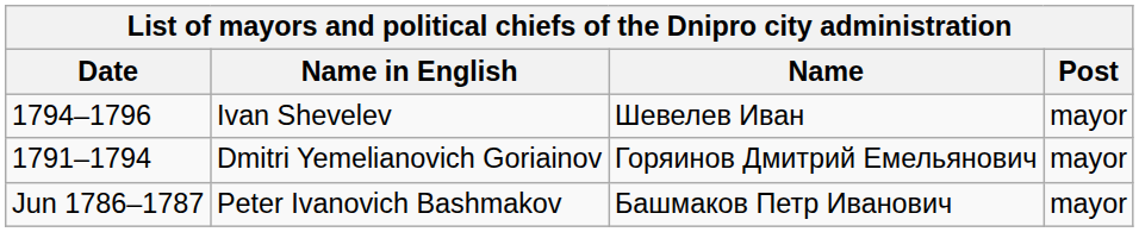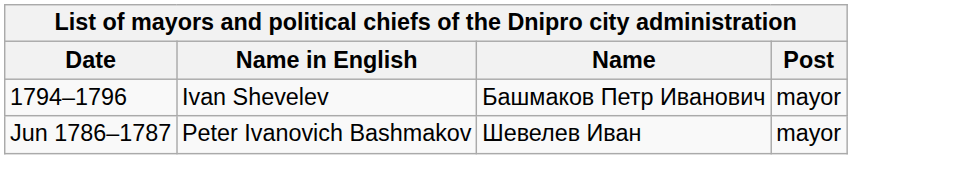 <table class="wikitable">
 <tr>
 <th colspan="4">List of mayors and political chiefs of the Dnipro city administration</th>
 </tr>
 <tr>
 <th>Date</th>
 <th>Name in English</th>
 <th>Name</th>
 <th>Post</th>
 </tr>
 <tr valign=top>
 <td>1794–1796</td>
 <td>Ivan Shevelev</td>
-<td>Шевелев Иван</td>
-<td>mayor</td>
-</tr>
-<tr valign=top>
-<td>1791–1794</td>
-<td>Dmitri Yemelianovich Goriainov</td>
-<td>Горяинов Дмитрий Емельянович</td>
+<td>Башмаков Петр Иванович</td>
 <td>mayor</td>
 </tr>
 <tr valign=top>
 <td>Jun 1786–1787</td>
 <td>Peter Ivanovich Bashmakov</td>
-<td>Башмаков Петр Иванович</td>
+<td>Шевелев Иван</td>
 <td>mayor</td>
 </tr>
 </table>
